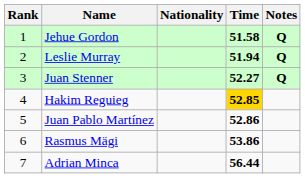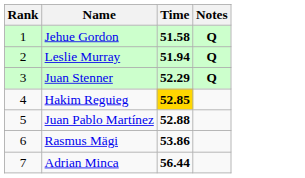 <table class="wikitable sortable" style="text-align:center">
 <tr>
 <th>Rank</th>
 <th>Name</th>
-<th>Nationality</th>
 <th>Time</th>
 <th>Notes</th>
 </tr>
 <tr bgcolor=ccffcc>
 <td>1</td>
 <td align=left><a href='#'>Jehue Gordon</a></td>
-<td align=left></td>
 <td><strong>51.58</strong></td>
 <td><strong>Q</strong></td>
 </tr>
 <tr bgcolor=ccffcc>
 <td>2</td>
 <td align=left><a href='#'>Leslie Murray</a></td>
-<td align=left></td>
 <td><strong>51.94</strong></td>
 <td><strong>Q</strong></td>
 </tr>
 <tr bgcolor=ccffcc>
 <td>3</td>
 <td align=left><a href='#'>Juan Stenner</a></td>
-<td align=left></td>
-<td><strong>52.27</strong></td>
+<td><strong>52.29</strong></td>
 <td><strong>Q</strong></td>
 </tr>
 <tr>
 <td>4</td>
 <td align=left><a href='#'>Hakim Reguieg</a></td>
-<td align=left></td>
 <td style="background: gold;"><strong>52.85</strong></td>
 <td></td>
 </tr>
 <tr>
 <td>5</td>
 <td align=left><a href='#'>Juan Pablo Martínez</a></td>
-<td align=left></td>
-<td><strong>52.86</strong></td>
+<td><strong>52.88</strong></td>
 <td></td>
 </tr>
 <tr>
 <td>6</td>
 <td align=left><a href='#'>Rasmus Mägi</a></td>
-<td align=left></td>
 <td><strong>53.86</strong></td>
 <td></td>
 </tr>
 <tr>
 <td>7</td>
 <td align=left><a href='#'>Adrian Minca</a></td>
-<td align=left></td>
 <td><strong>56.44</strong></td>
 <td></td>
 </tr>
 </table>
